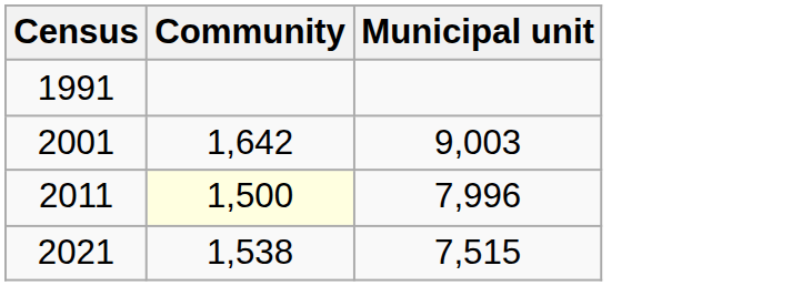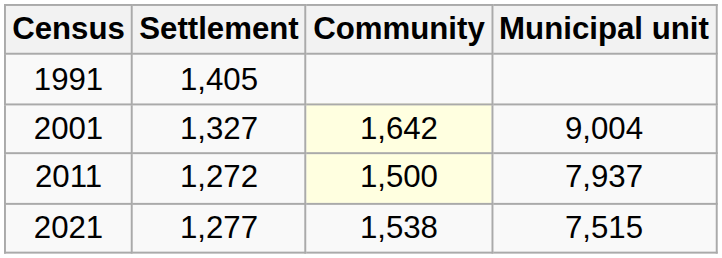 <table class="wikitable" style="text-align:center">
 <tr>
 <th>Census</th>
+<th>Settlement</th>
 <th>Community</th>
 <th>Municipal unit</th>
 </tr>
 <tr>
 <td>1991</td>
+<td>1,405</td>
 <td></td>
 <td></td>
 </tr>
 <tr>
 <td>2001</td>
-<td>1,642</td>
-<td>9,003</td>
+<td>1,327</td>
+<td style="background: lightyellow;">1,642</td>
+<td>9,004</td>
 </tr>
 <tr>
 <td>2011</td>
+<td>1,272</td>
 <td style="background: lightyellow;">1,500</td>
-<td>7,996</td>
+<td>7,937</td>
 </tr>
 <tr>
 <td>2021</td>
+<td>1,277</td>
 <td>1,538</td>
 <td>7,515</td>
 </tr>
 </table>
